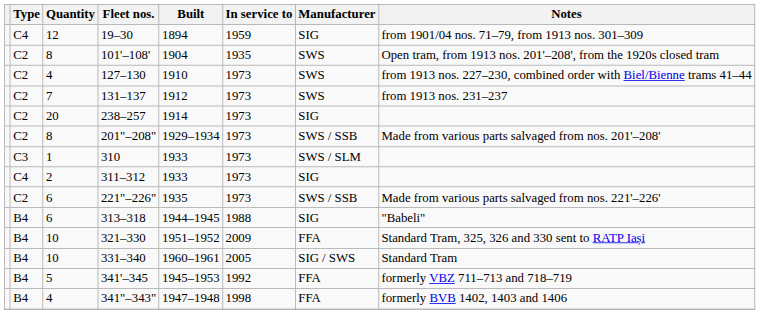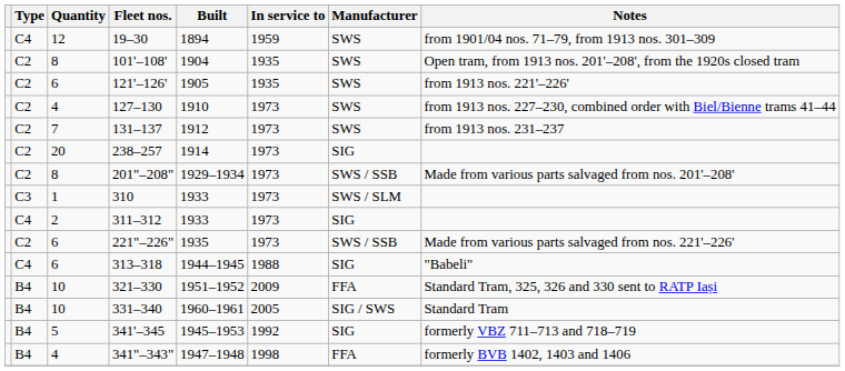 <table class="wikitable">
 <tr>
 <th></th>
 <th>Type</th>
 <th>Quantity</th>
 <th>Fleet nos.</th>
 <th>Built</th>
 <th>In service to</th>
 <th>Manufacturer</th>
 <th>Notes</th>
 </tr>
 <tr>
 <td></td>
 <td>C4</td>
 <td>12</td>
 <td>19–30</td>
 <td>1894</td>
 <td>1959</td>
-<td>SIG</td>
+<td>SWS</td>
 <td>from 1901/04 nos. 71–79, from 1913 nos. 301–309</td>
 </tr>
 <tr>
 <td></td>
 <td>C2</td>
 <td>8</td>
 <td>101'–108'</td>
 <td>1904</td>
 <td>1935</td>
 <td>SWS</td>
 <td>Open tram, from 1913 nos. 201'–208', from the 1920s closed tram</td>
+</tr>
+<tr>
+<td></td>
+<td>C2</td>
+<td>6</td>
+<td>121'–126'</td>
+<td>1905</td>
+<td>1935</td>
+<td>SWS</td>
+<td>from 1913 nos. 221'–226'</td>
 </tr>
 <tr>
 <td></td>
 <td>C2</td>
 <td>4</td>
 <td>127–130</td>
 <td>1910</td>
 <td>1973</td>
 <td>SWS</td>
 <td>from 1913 nos. 227–230, combined order with <a href='#'>Biel/Bienne</a> trams 41–44</td>
 </tr>
 <tr>
 <td></td>
 <td>C2</td>
 <td>7</td>
 <td>131–137</td>
 <td>1912</td>
 <td>1973</td>
 <td>SWS</td>
 <td>from 1913 nos. 231–237</td>
 </tr>
 <tr>
 <td></td>
 <td>C2</td>
 <td>20</td>
 <td>238–257</td>
 <td>1914</td>
 <td>1973</td>
 <td>SIG</td>
 <td></td>
 </tr>
 <tr>
 <td></td>
 <td>C2</td>
 <td>8</td>
 <td>201"–208"</td>
 <td>1929–1934</td>
 <td>1973</td>
 <td>SWS / SSB</td>
 <td>Made from various parts salvaged from nos. 201'–208'</td>
 </tr>
 <tr>
 <td></td>
 <td>C3</td>
 <td>1</td>
 <td>310</td>
 <td>1933</td>
 <td>1973</td>
 <td>SWS / SLM</td>
 <td></td>
 </tr>
 <tr>
 <td></td>
 <td>C4</td>
 <td>2</td>
 <td>311–312</td>
 <td>1933</td>
 <td>1973</td>
 <td>SIG</td>
 <td></td>
 </tr>
 <tr>
 <td></td>
 <td>C2</td>
 <td>6</td>
 <td>221"–226"</td>
 <td>1935</td>
 <td>1973</td>
 <td>SWS / SSB</td>
 <td>Made from various parts salvaged from nos. 221'–226'</td>
 </tr>
 <tr>
 <td></td>
-<td>B4</td>
+<td>C4</td>
 <td>6</td>
 <td>313–318</td>
 <td>1944–1945</td>
 <td>1988</td>
 <td>SIG</td>
 <td>"Babeli"</td>
 </tr>
 <tr>
 <td></td>
 <td>B4</td>
 <td>10</td>
 <td>321–330</td>
 <td>1951–1952</td>
 <td>2009</td>
 <td>FFA</td>
 <td>Standard Tram, 325, 326 and 330 sent to <a href='#'>RATP Iași</a></td>
 </tr>
 <tr>
 <td></td>
 <td>B4</td>
 <td>10</td>
 <td>331–340</td>
 <td>1960–1961</td>
 <td>2005</td>
 <td>SIG / SWS</td>
 <td>Standard Tram</td>
 </tr>
 <tr>
 <td></td>
 <td>B4</td>
 <td>5</td>
 <td>341'–345</td>
 <td>1945–1953</td>
 <td>1992</td>
-<td>FFA</td>
+<td>SIG</td>
 <td>formerly <a href='#'>VBZ</a> 711–713 and 718–719</td>
 </tr>
 <tr>
 <td></td>
 <td>B4</td>
 <td>4</td>
 <td>341"–343"</td>
 <td>1947–1948</td>
 <td>1998</td>
 <td>FFA</td>
 <td>formerly <a href='#'>BVB</a> 1402, 1403 and 1406</td>
 </tr>
 <tr>
 </tr>
 </table>
